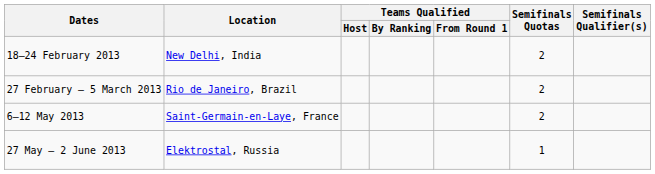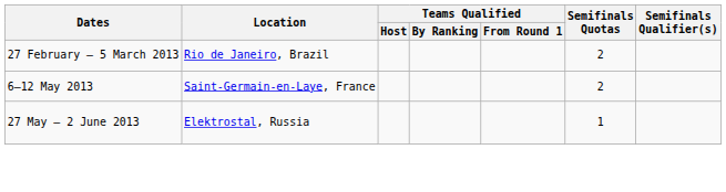 <table class=wikitable>
 <tr>
 <th rowspan=2>Dates</th>
 <th rowspan=2>Location</th>
 <th colspan=3>Teams Qualified</th>
 <th rowspan=2>Semifinals<br>Quotas</th>
 <th rowspan=2>Semifinals<br>Qualifier(s)</th>
 </tr>
 <tr>
 <th>Host</th>
 <th>By Ranking</th>
 <th>From Round 1</th>
-</tr>
-<tr>
-<td>18–24 February 2013</td>
-<td><a href='#'>New Delhi</a>, India</td>
-<td></td>
-<td></td>
-<td><br><br><br></td>
-<td align=center>2</td>
-<td><br></td>
 </tr>
 <tr>
 <td>27 February – 5 March 2013</td>
 <td><a href='#'>Rio de Janeiro</a>, Brazil</td>
 <td></td>
 <td><br></td>
 <td><br><br></td>
 <td align=center>2</td>
 <td><br></td>
 </tr>
 <tr>
 <td>6–12 May 2013</td>
 <td><a href='#'>Saint-Germain-en-Laye</a>, France</td>
 <td></td>
 <td><br></td>
 <td><br><br></td>
 <td align=center>2</td>
 <td><br></td>
 </tr>
 <tr>
 <td>27 May – 2 June 2013</td>
 <td><a href='#'>Elektrostal</a>, Russia</td>
 <td></td>
 <td></td>
 <td><br><br><br></td>
 <td align=center>1</td>
 <td></td>
 </tr>
 </table>
